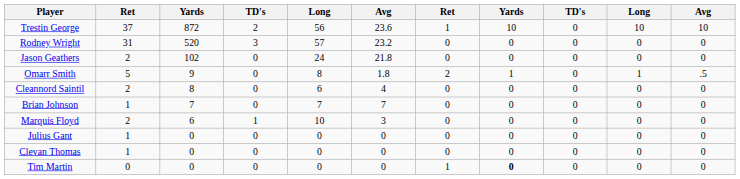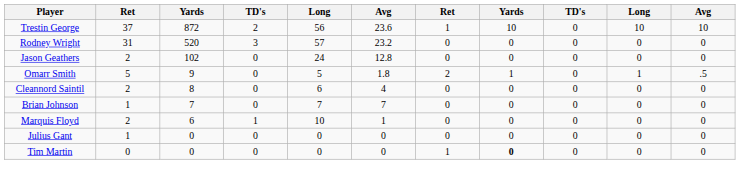 <table class="wikitable sortable">
 <tr>
 <th bgcolor="#DDDDFF" width="10%">Player</th>
 <th bgcolor="#DDDDFF" width="7%">Ret</th>
 <th bgcolor="#DDDDFF" width="7%">Yards</th>
 <th bgcolor="#DDDDFF" width="7%">TD's</th>
 <th bgcolor="#DDDDFF" width="7%">Long</th>
 <th bgcolor="#DDDDFF" width="7%">Avg</th>
 <th bgcolor="#DDDDFF" width="7%">Ret</th>
 <th bgcolor="#DDDDFF" width="7%">Yards</th>
 <th bgcolor="#DDDDFF" width="7%">TD's</th>
 <th bgcolor="#DDDDFF" width="7%">Long</th>
 <th bgcolor="#DDDDFF" width="7%">Avg</th>
 </tr>
 <tr align="center">
 <td><a href='#'>Trestin George</a></td>
 <td>37</td>
 <td>872</td>
 <td>2</td>
 <td>56</td>
 <td>23.6</td>
 <td>1</td>
 <td>10</td>
 <td>0</td>
 <td>10</td>
 <td>10</td>
 </tr>
 <tr align="center">
 <td><a href='#'>Rodney Wright</a></td>
 <td>31</td>
 <td>520</td>
 <td>3</td>
 <td>57</td>
 <td>23.2</td>
 <td>0</td>
 <td>0</td>
 <td>0</td>
 <td>0</td>
 <td>0</td>
 </tr>
 <tr align="center">
 <td><a href='#'>Jason Geathers</a></td>
 <td>2</td>
 <td>102</td>
 <td>0</td>
 <td>24</td>
-<td>21.8</td>
+<td>12.8</td>
 <td>0</td>
 <td>0</td>
 <td>0</td>
 <td>0</td>
 <td>0</td>
 </tr>
 <tr align="center">
 <td><a href='#'>Omarr Smith</a></td>
 <td>5</td>
 <td>9</td>
 <td>0</td>
-<td>8</td>
+<td>5</td>
 <td>1.8</td>
 <td>2</td>
 <td>1</td>
 <td>0</td>
 <td>1</td>
 <td>.5</td>
 </tr>
 <tr align="center">
 <td><a href='#'>Cleannord Saintil</a></td>
 <td>2</td>
 <td>8</td>
 <td>0</td>
 <td>6</td>
 <td>4</td>
 <td>0</td>
 <td>0</td>
 <td>0</td>
 <td>0</td>
 <td>0</td>
 </tr>
 <tr align="center">
 <td><a href='#'>Brian Johnson</a></td>
 <td>1</td>
 <td>7</td>
 <td>0</td>
 <td>7</td>
 <td>7</td>
 <td>0</td>
 <td>0</td>
 <td>0</td>
 <td>0</td>
 <td>0</td>
 </tr>
 <tr align="center">
 <td><a href='#'>Marquis Floyd</a></td>
 <td>2</td>
 <td>6</td>
 <td>1</td>
 <td>10</td>
-<td>3</td>
+<td>1</td>
 <td>0</td>
 <td>0</td>
 <td>0</td>
 <td>0</td>
 <td>0</td>
 </tr>
 <tr align="center">
 <td><a href='#'>Julius Gant</a></td>
-<td>1</td>
-<td>0</td>
-<td>0</td>
-<td>0</td>
-<td>0</td>
-<td>0</td>
-<td>0</td>
-<td>0</td>
-<td>0</td>
-<td>0</td>
-</tr>
-<tr align="center">
-<td><a href='#'>Clevan Thomas</a></td>
 <td>1</td>
 <td>0</td>
 <td>0</td>
 <td>0</td>
 <td>0</td>
 <td>0</td>
 <td>0</td>
 <td>0</td>
 <td>0</td>
 <td>0</td>
 </tr>
 <tr align="center">
 <td><a href='#'>Tim Martin</a></td>
 <td>0</td>
 <td>0</td>
 <td>0</td>
 <td>0</td>
 <td>0</td>
 <td>1</td>
 <td><strong>0</strong></td>
 <td>0</td>
 <td>0</td>
 <td>0</td>
 </tr>
 </table>
